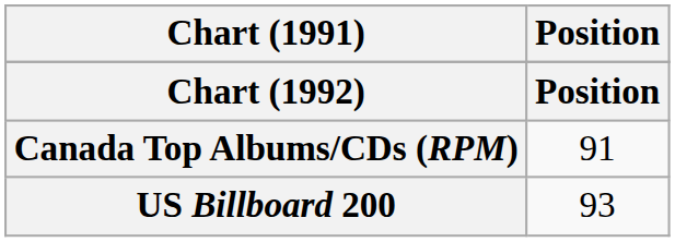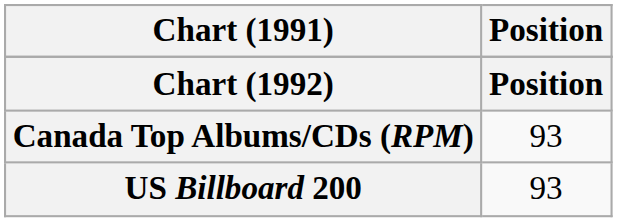 <table class="wikitable plainrowheaders">
 <tr>
 <th>Chart (1991)</th>
 <th>Position</th>
 </tr>
 <tr>
 </tr>
 <tr>
 <th>Chart (1992)</th>
 <th>Position</th>
 </tr>
 <tr>
 <th scope="row">Canada Top Albums/CDs (<em>RPM</em>)</th>
-<td align="center">91</td>
+<td align="center">93</td>
 </tr>
 <tr>
 <th scope="row">US <em>Billboard</em> 200</th>
 <td align="center">93</td>
 </tr>
 </table>
